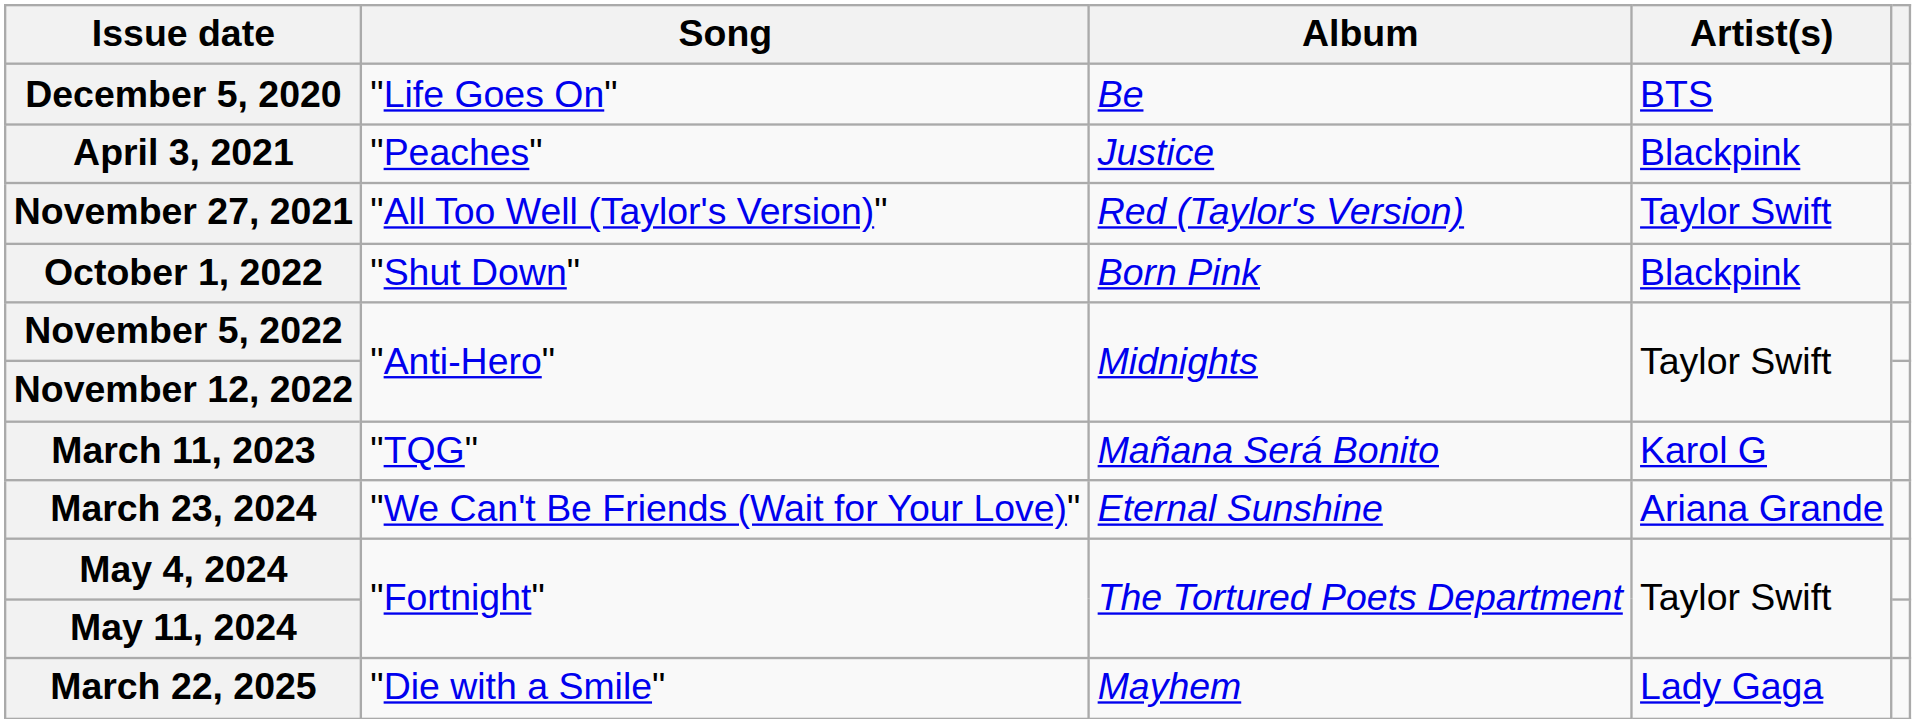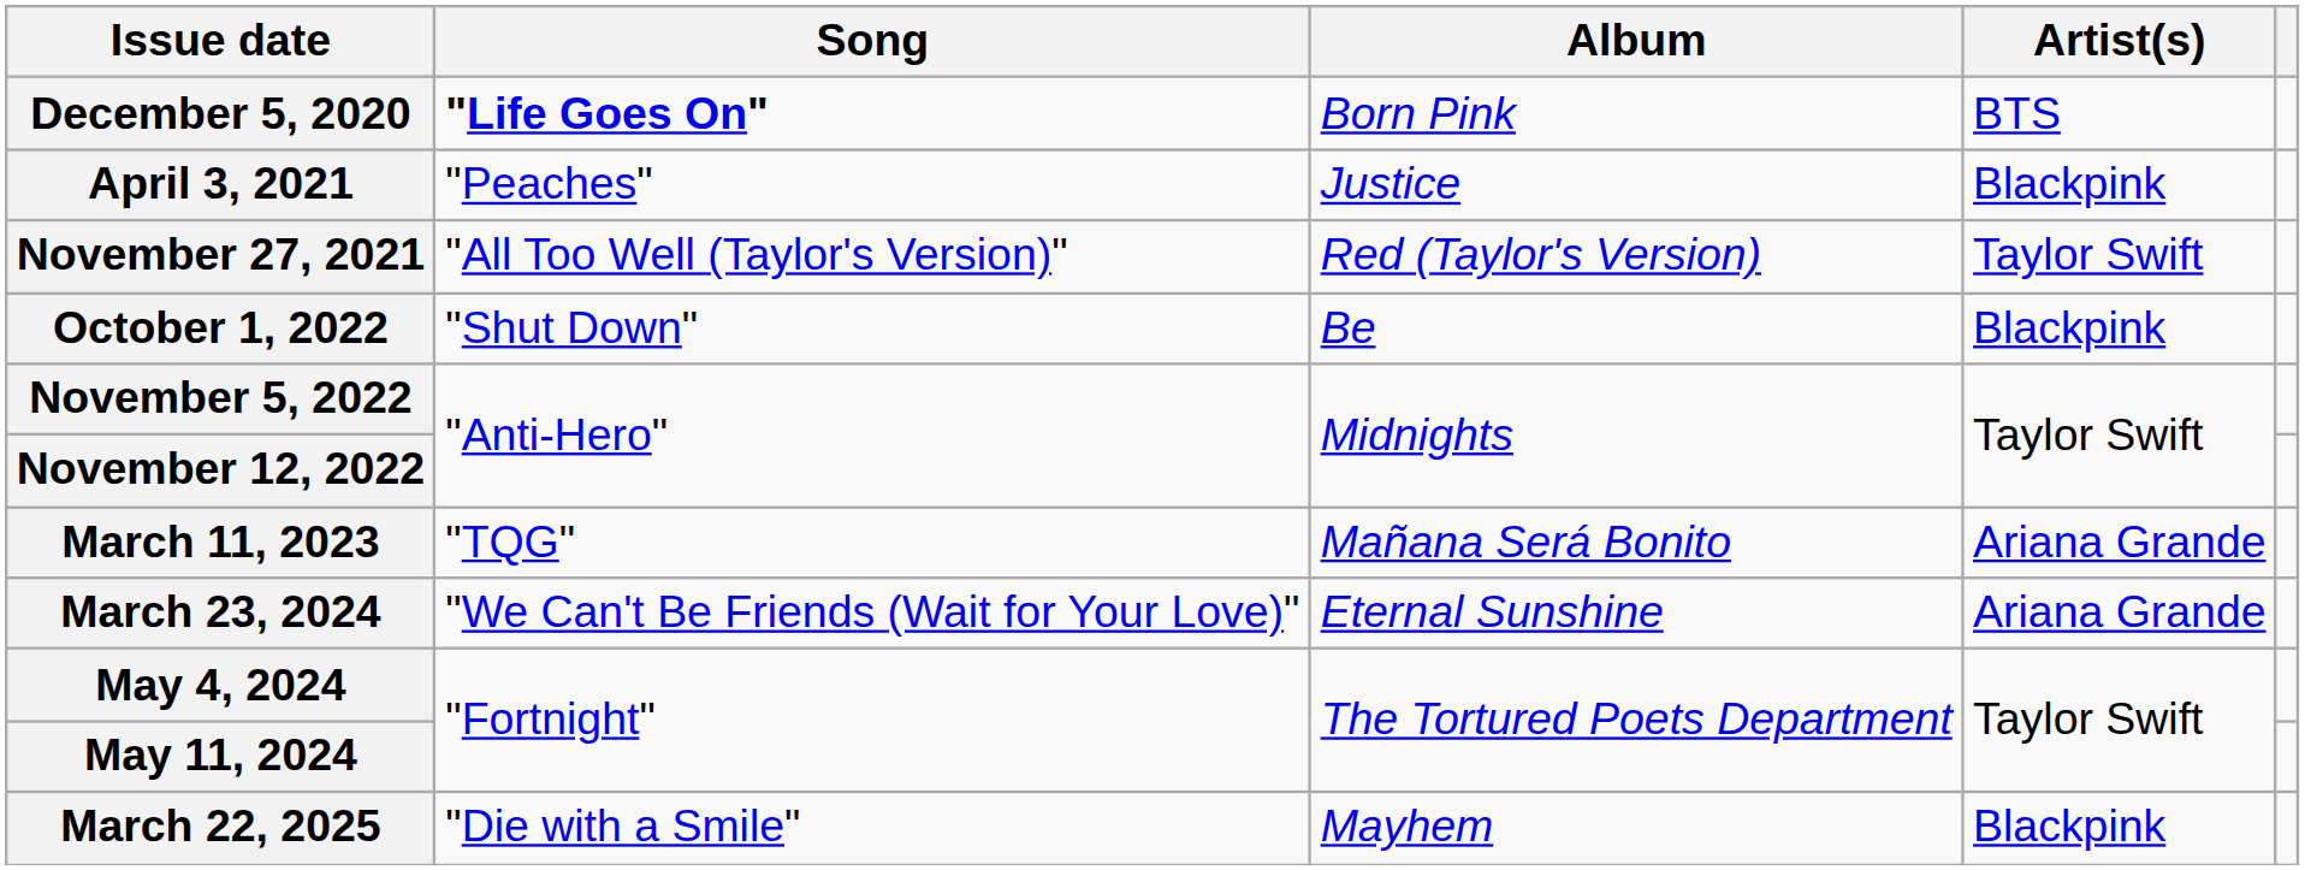 <table class="wikitable sortable plainrowheaders">
 <tr>
 <th scope=col>Issue date</th>
 <th scope=col>Song</th>
 <th scope=col>Album</th>
 <th scope=col>Artist(s)</th>
 <th scope=col class="unsortable"></th>
 </tr>
 <tr>
 <th scope="row">December 5, 2020</th>
-<td>"<a href='#'>Life Goes On</a>"</td>
-<td><em><a href='#'>Be</a></em></td>
+<td><strong>"<a href='#'>Life Goes On</a>"</strong></td>
+<td><em><a href='#'>Born Pink</a></em></td>
 <td><a href='#'>BTS</a></td>
 <td></td>
 </tr>
 <tr>
 <th scope="row">April 3, 2021</th>
 <td>"<a href='#'>Peaches</a>"</td>
 <td><em><a href='#'>Justice</a></em></td>
 <td><a href='#'>Blackpink</a></td>
 <td></td>
 </tr>
 <tr>
 <th scope="row">November 27, 2021</th>
 <td>"<a href='#'>All Too Well (Taylor's Version)</a>"</td>
 <td><em><a href='#'>Red (Taylor's Version)</a></em></td>
 <td><a href='#'>Taylor Swift</a></td>
 <td></td>
 </tr>
 <tr>
 <th scope="row">October 1, 2022</th>
 <td>"<a href='#'>Shut Down</a>"</td>
-<td><em><a href='#'>Born Pink</a></em></td>
+<td><em><a href='#'>Be</a></em></td>
 <td><a href='#'>Blackpink</a></td>
 <td></td>
 </tr>
 <tr>
 <th scope="row">November 5, 2022</th>
 <td rowspan="2">"<a href='#'>Anti-Hero</a>"</td>
 <td rowspan="2"><em><a href='#'>Midnights</a></em></td>
 <td rowspan="2">Taylor Swift</td>
 <td></td>
 </tr>
 <tr>
 <th scope="row">November 12, 2022</th>
 <td></td>
 </tr>
 <tr>
 <th scope="row">March 11, 2023</th>
 <td>"<a href='#'>TQG</a>"</td>
 <td><em><a href='#'>Mañana Será Bonito</a></em></td>
-<td><a href='#'>Karol G</a></td>
+<td><a href='#'>Ariana Grande</a></td>
 <td></td>
 </tr>
 <tr>
 <th scope="row">March 23, 2024</th>
 <td>"<a href='#'>We Can't Be Friends (Wait for Your Love)</a>"</td>
 <td><em><a href='#'>Eternal Sunshine</a></em></td>
 <td><a href='#'>Ariana Grande</a></td>
 <td></td>
 </tr>
 <tr>
 <th scope="row">May 4, 2024</th>
 <td rowspan="2">"<a href='#'>Fortnight</a>"</td>
 <td rowspan="2"><em><a href='#'>The Tortured Poets Department</a></em></td>
 <td rowspan="2">Taylor Swift</td>
 <td></td>
 </tr>
 <tr>
 <th scope="row">May 11, 2024</th>
 <td></td>
 </tr>
 <tr>
 <th scope="row">March 22, 2025</th>
 <td>"<a href='#'>Die with a Smile</a>"</td>
 <td><em><a href='#'>Mayhem</a></em></td>
-<td><a href='#'>Lady Gaga</a></td>
+<td><a href='#'>Blackpink</a></td>
 <td></td>
 </tr>
 </table>
